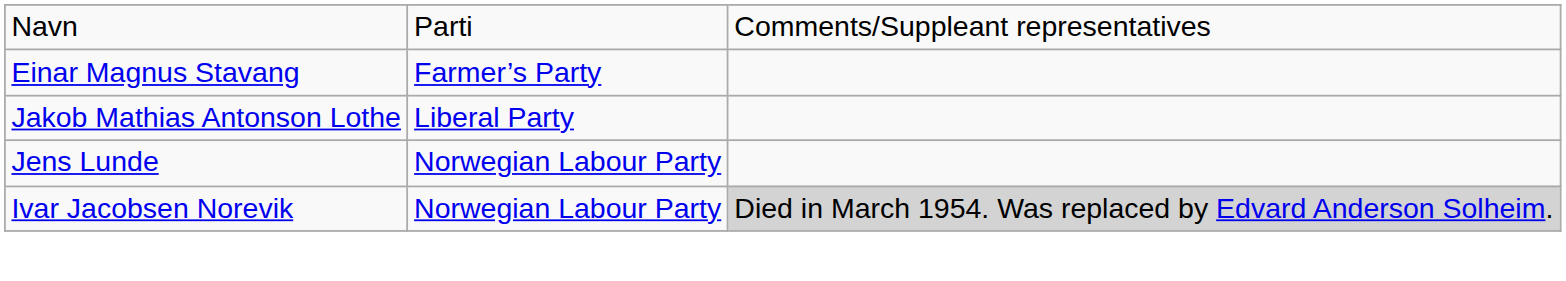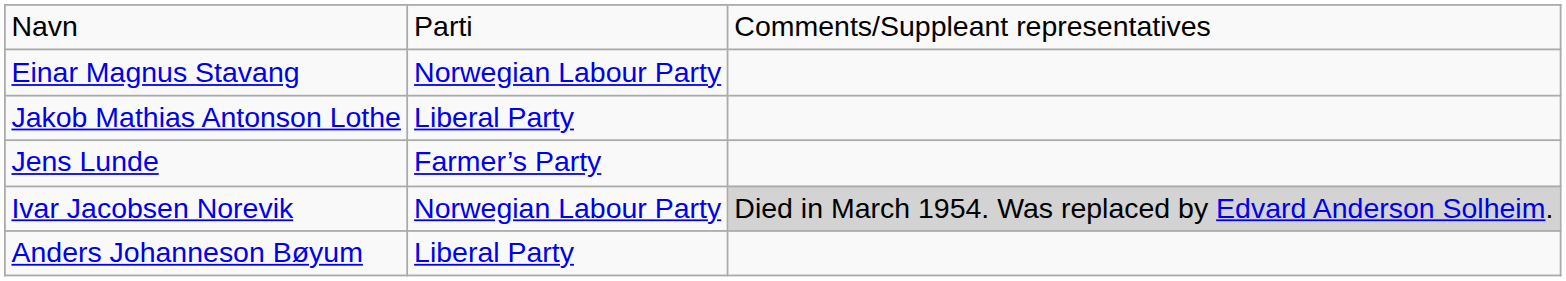 <table class="wikitable">
 <tr>
 <td>Navn</td>
 <td>Parti</td>
 <td>Comments/Suppleant representatives</td>
 </tr>
 <tr>
 <td><a href='#'>Einar Magnus Stavang</a></td>
-<td><a href='#'>Farmer’s Party</a></td>
+<td><a href='#'>Norwegian Labour Party</a></td>
 <td></td>
 </tr>
 <tr>
 <td><a href='#'>Jakob Mathias Antonson Lothe</a></td>
 <td><a href='#'>Liberal Party</a></td>
 <td></td>
 </tr>
 <tr>
 <td><a href='#'>Jens Lunde</a></td>
-<td><a href='#'>Norwegian Labour Party</a></td>
+<td><a href='#'>Farmer’s Party</a></td>
 <td></td>
 </tr>
 <tr>
 <td><a href='#'>Ivar Jacobsen Norevik</a></td>
 <td><a href='#'>Norwegian Labour Party</a></td>
 <td style="background: lightgrey;">Died in March 1954. Was replaced by <a href='#'>Edvard Anderson Solheim</a>.</td>
 </tr>
+<tr>
+<td><a href='#'>Anders Johanneson Bøyum</a></td>
+<td><a href='#'>Liberal Party</a></td>
+<td></td>
+</tr>
 </table>
